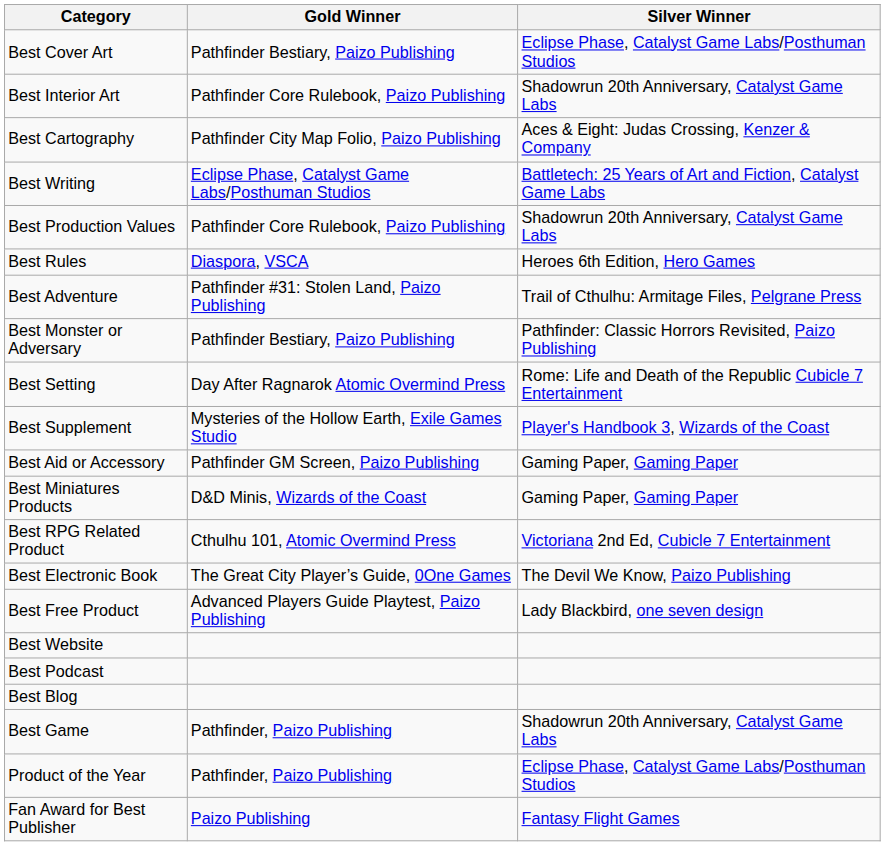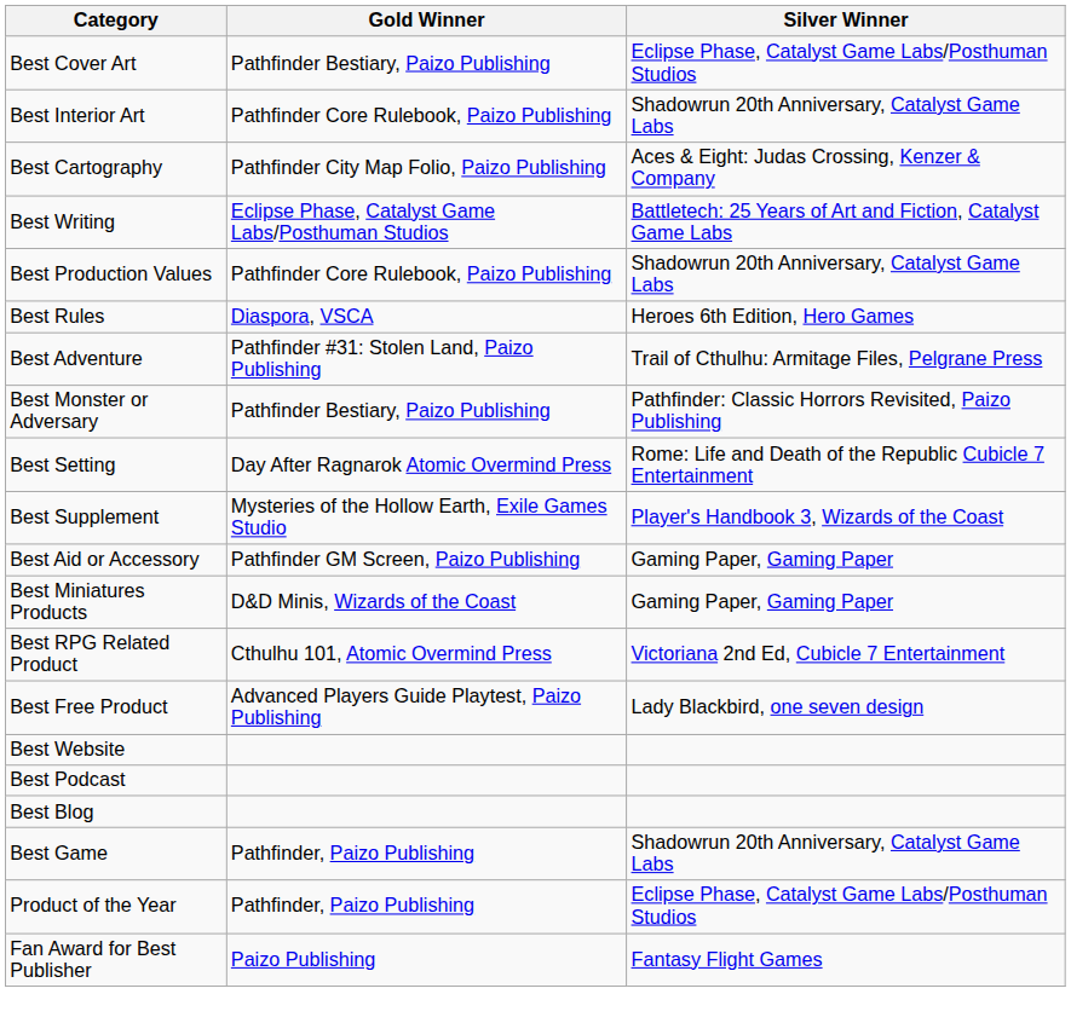 <table class="wikitable">
 <tr>
 <th>Category</th>
 <th>Gold Winner</th>
 <th>Silver Winner</th>
 </tr>
 <tr>
 <td>Best Cover Art</td>
 <td>Pathfinder Bestiary, <a href='#'>Paizo Publishing</a></td>
 <td><a href='#'>Eclipse Phase</a>, <a href='#'>Catalyst Game Labs</a>/<a href='#'>Posthuman Studios</a></td>
 </tr>
 <tr>
 <td>Best Interior Art</td>
 <td>Pathfinder Core Rulebook, <a href='#'>Paizo Publishing</a></td>
 <td>Shadowrun 20th Anniversary, <a href='#'>Catalyst Game Labs</a></td>
 </tr>
 <tr>
 <td>Best Cartography</td>
 <td>Pathfinder City Map Folio, <a href='#'>Paizo Publishing</a></td>
 <td>Aces & Eight: Judas Crossing, <a href='#'>Kenzer & Company</a></td>
 </tr>
 <tr>
 <td>Best Writing</td>
 <td><a href='#'>Eclipse Phase</a>, <a href='#'>Catalyst Game Labs</a>/<a href='#'>Posthuman Studios</a></td>
 <td><a href='#'>Battletech: 25 Years of Art and Fiction</a>, <a href='#'>Catalyst Game Labs</a></td>
 </tr>
 <tr>
 <td>Best Production Values</td>
 <td>Pathfinder Core Rulebook, <a href='#'>Paizo Publishing</a></td>
 <td>Shadowrun 20th Anniversary, <a href='#'>Catalyst Game Labs</a></td>
 </tr>
 <tr>
 <td>Best Rules</td>
 <td><a href='#'>Diaspora</a>, <a href='#'>VSCA</a></td>
 <td>Heroes 6th Edition, <a href='#'>Hero Games</a></td>
 </tr>
 <tr>
 <td>Best Adventure</td>
 <td>Pathfinder #31: Stolen Land, <a href='#'>Paizo Publishing</a></td>
 <td>Trail of Cthulhu: Armitage Files, <a href='#'>Pelgrane Press</a></td>
 </tr>
 <tr>
 <td>Best Monster or Adversary</td>
 <td>Pathfinder Bestiary, <a href='#'>Paizo Publishing</a></td>
 <td>Pathfinder: Classic Horrors Revisited, <a href='#'>Paizo Publishing</a></td>
 </tr>
 <tr>
 <td>Best Setting</td>
 <td>Day After Ragnarok <a href='#'>Atomic Overmind Press</a></td>
 <td>Rome: Life and Death of the Republic <a href='#'>Cubicle 7 Entertainment</a></td>
 </tr>
 <tr>
 <td>Best Supplement</td>
 <td>Mysteries of the Hollow Earth, <a href='#'>Exile Games Studio</a></td>
 <td><a href='#'>Player's Handbook 3</a>, <a href='#'>Wizards of the Coast</a></td>
 </tr>
 <tr>
 <td>Best Aid or Accessory</td>
 <td>Pathfinder GM Screen, <a href='#'>Paizo Publishing</a></td>
 <td>Gaming Paper, <a href='#'>Gaming Paper</a></td>
 </tr>
 <tr>
 <td>Best Miniatures Products</td>
 <td>D&D Minis, <a href='#'>Wizards of the Coast</a></td>
 <td>Gaming Paper, <a href='#'>Gaming Paper</a></td>
 </tr>
 <tr>
 <td>Best RPG Related Product</td>
 <td>Cthulhu 101, <a href='#'>Atomic Overmind Press</a></td>
 <td><a href='#'>Victoriana</a> 2nd Ed, <a href='#'>Cubicle 7 Entertainment</a></td>
 </tr>
 <tr>
-<td>Best Electronic Book</td>
-<td>The Great City Player’s Guide, <a href='#'>0One Games</a></td>
-<td>The Devil We Know, <a href='#'>Paizo Publishing</a></td>
-</tr>
-<tr>
 <td>Best Free Product</td>
 <td>Advanced Players Guide Playtest, <a href='#'>Paizo Publishing</a></td>
 <td>Lady Blackbird, <a href='#'>one seven design</a></td>
 </tr>
 <tr>
 <td>Best Website</td>
 <td></td>
 <td></td>
 </tr>
 <tr>
 <td>Best Podcast</td>
 <td></td>
 <td></td>
 </tr>
 <tr>
 <td>Best Blog</td>
 <td></td>
 <td></td>
 </tr>
 <tr>
 <td>Best Game</td>
 <td>Pathfinder, <a href='#'>Paizo Publishing</a></td>
 <td>Shadowrun 20th Anniversary, <a href='#'>Catalyst Game Labs</a></td>
 </tr>
 <tr>
 <td>Product of the Year</td>
 <td>Pathfinder, <a href='#'>Paizo Publishing</a></td>
 <td><a href='#'>Eclipse Phase</a>, <a href='#'>Catalyst Game Labs</a>/<a href='#'>Posthuman Studios</a></td>
 </tr>
 <tr>
 <td>Fan Award for Best Publisher</td>
 <td><a href='#'>Paizo Publishing</a></td>
 <td><a href='#'>Fantasy Flight Games</a></td>
 </tr>
 </table>
